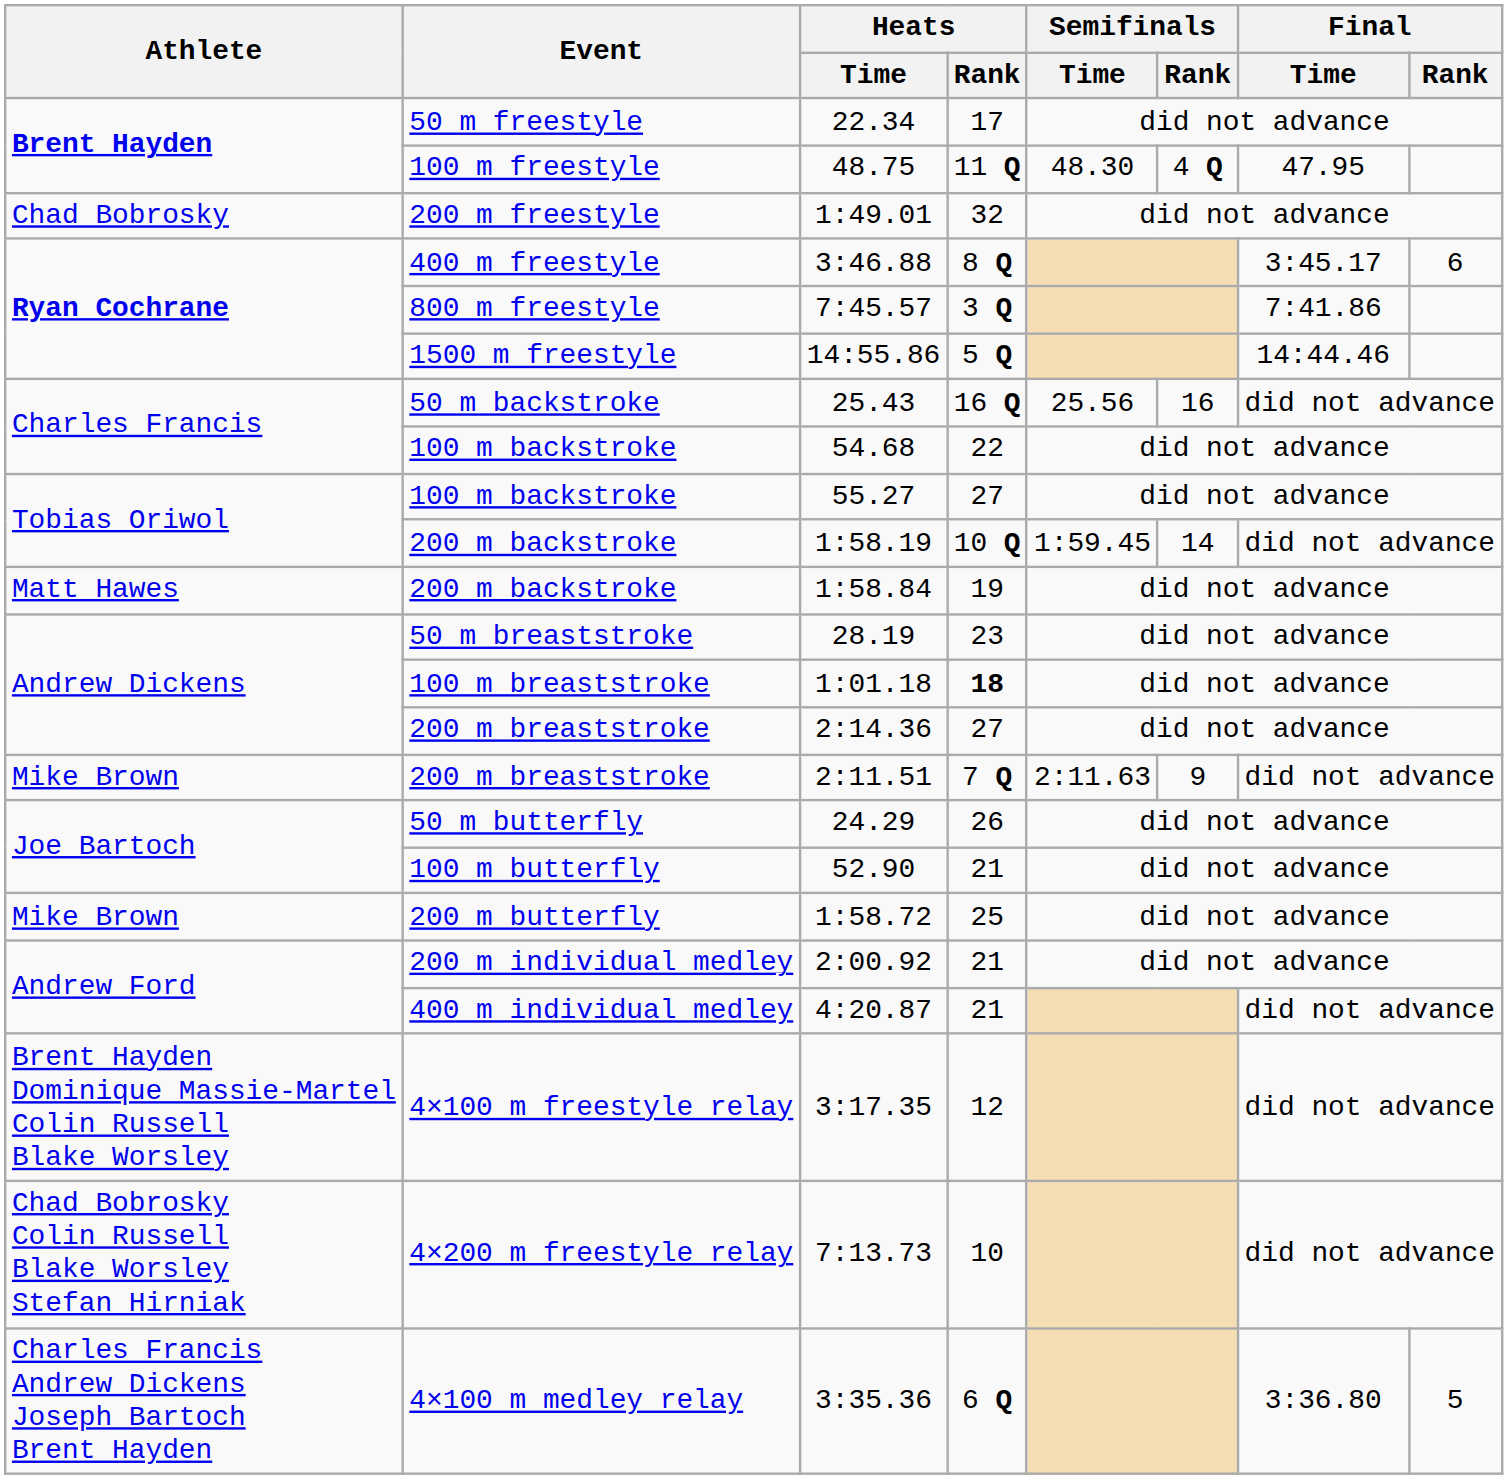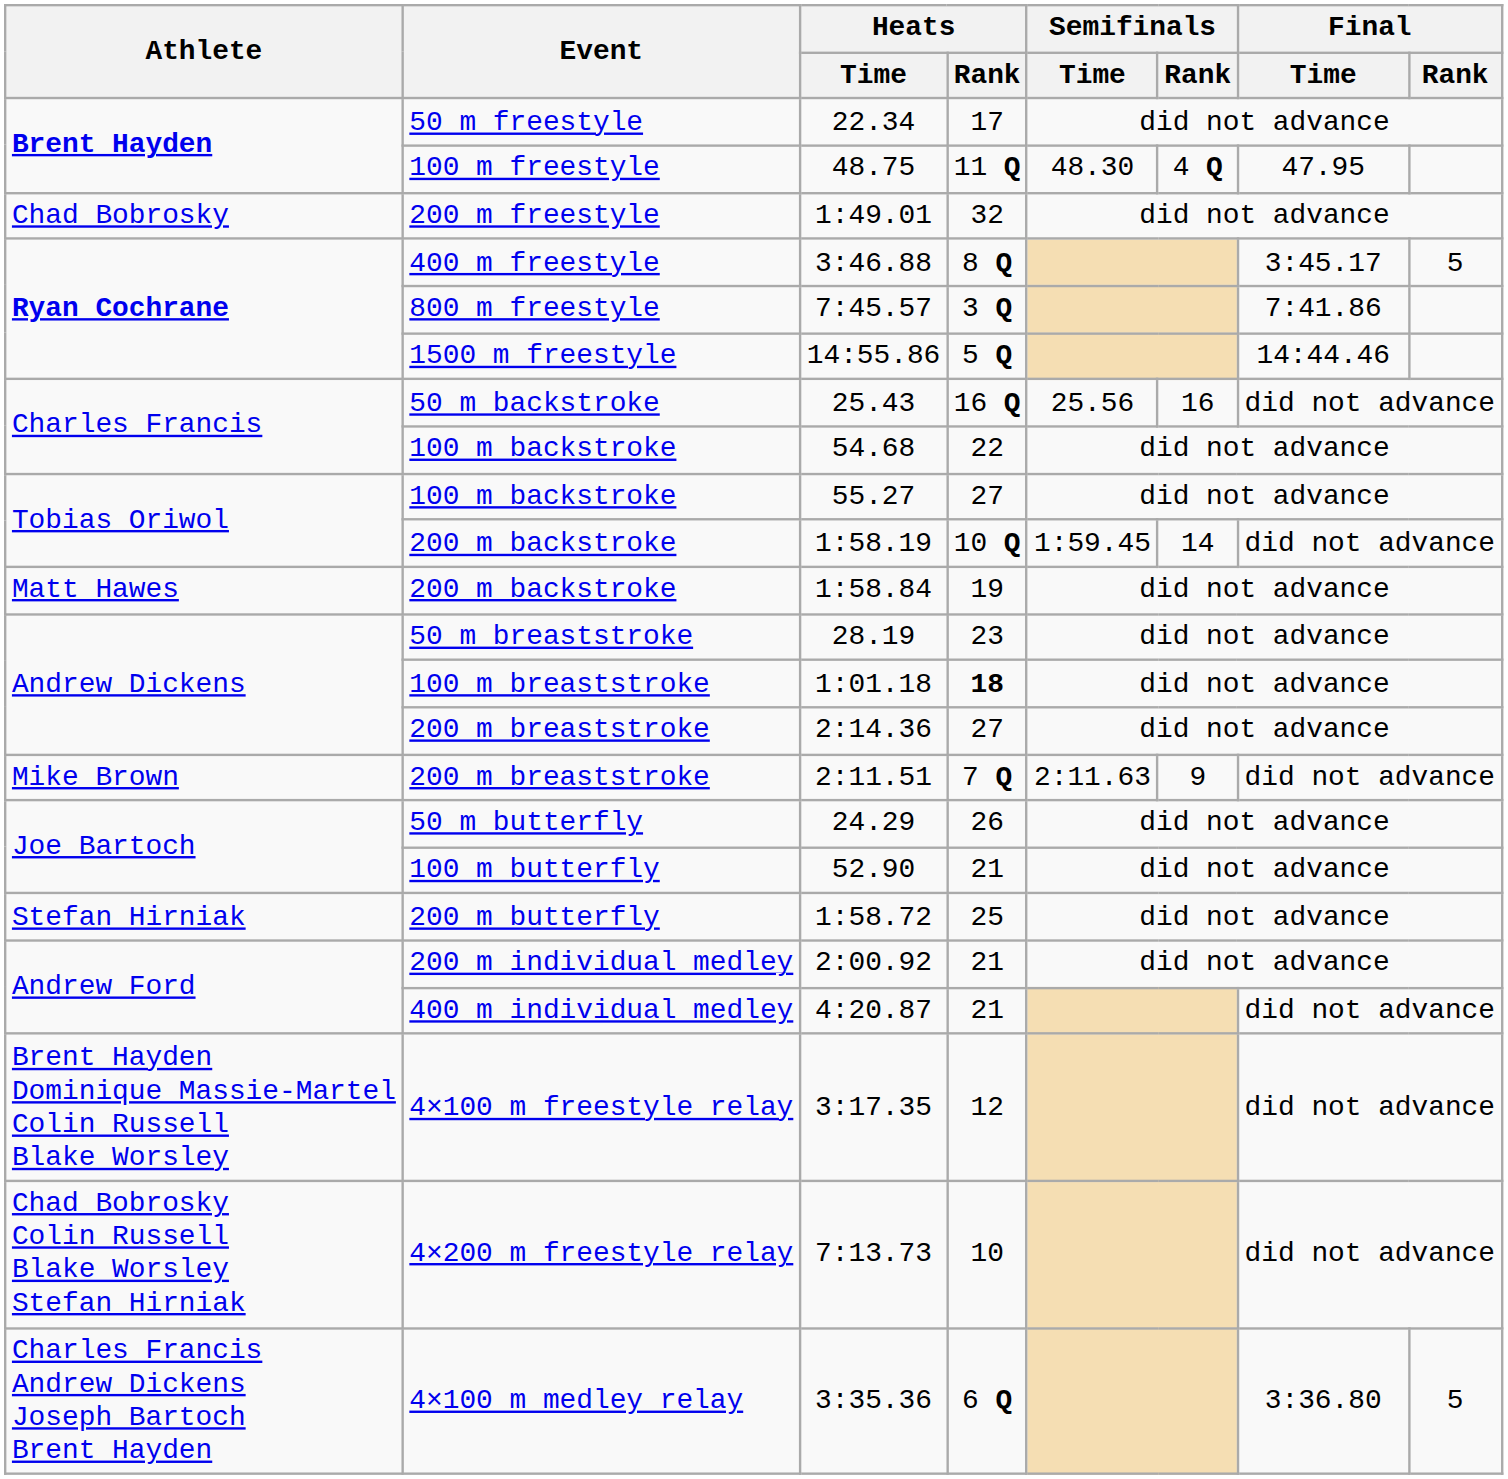 <table class=wikitable style="font-size:90%">
 <tr>
 <th rowspan="2">Athlete</th>
 <th rowspan="2">Event</th>
 <th colspan="2">Heats</th>
 <th colspan="2">Semifinals</th>
 <th colspan="2">Final</th>
 </tr>
 <tr>
 <th>Time</th>
 <th>Rank</th>
 <th>Time</th>
 <th>Rank</th>
 <th>Time</th>
 <th>Rank</th>
 </tr>
 <tr>
 <td rowspan="2"><strong><a href='#'>Brent Hayden</a></strong></td>
 <td><a href='#'>50 m freestyle</a></td>
 <td align=center>22.34</td>
 <td align=center>17</td>
 <td align=center colspan=4>did not advance</td>
 </tr>
 <tr>
 <td><a href='#'>100 m freestyle</a></td>
 <td align=center>48.75</td>
 <td align=center>11 <strong>Q</strong></td>
 <td align=center>48.30</td>
 <td align=center>4 <strong>Q</strong></td>
 <td align=center>47.95</td>
 <td align=center></td>
 </tr>
 <tr>
 <td><a href='#'>Chad Bobrosky</a></td>
 <td><a href='#'>200 m freestyle</a></td>
 <td align=center>1:49.01</td>
 <td align=center>32</td>
 <td align=center colspan=4>did not advance</td>
 </tr>
 <tr>
 <td rowspan="3"><strong><a href='#'>Ryan Cochrane</a></strong></td>
 <td><a href='#'>400 m freestyle</a></td>
 <td align=center>3:46.88</td>
 <td align=center>8 <strong>Q</strong></td>
 <td colspan= 2 bgcolor="wheat"></td>
 <td align=center>3:45.17</td>
-<td align=center>6</td>
+<td align=center>5</td>
 </tr>
 <tr>
 <td><a href='#'>800 m freestyle</a></td>
 <td align=center>7:45.57</td>
 <td align=center>3 <strong>Q</strong></td>
 <td colspan= 2 bgcolor="wheat"></td>
 <td align=center>7:41.86</td>
 <td align=center></td>
 </tr>
 <tr>
 <td><a href='#'>1500 m freestyle</a></td>
 <td align=center>14:55.86</td>
 <td align=center>5 <strong>Q</strong></td>
 <td colspan= 2 bgcolor="wheat"></td>
 <td align=center>14:44.46</td>
 <td align=center></td>
 </tr>
 <tr>
 <td rowspan="2"><a href='#'>Charles Francis</a></td>
 <td><a href='#'>50 m backstroke</a></td>
 <td align=center>25.43</td>
 <td align=center>16 <strong>Q</strong></td>
 <td align=center>25.56</td>
 <td align=center>16</td>
 <td align=center colspan=2>did not advance</td>
 </tr>
 <tr>
 <td><a href='#'>100 m backstroke</a></td>
 <td align=center>54.68</td>
 <td align=center>22</td>
 <td align=center colspan=4>did not advance</td>
 </tr>
 <tr>
 <td rowspan="2"><a href='#'>Tobias Oriwol</a></td>
 <td><a href='#'>100 m backstroke</a></td>
 <td align=center>55.27</td>
 <td align=center>27</td>
 <td align=center colspan=4>did not advance</td>
 </tr>
 <tr>
 <td><a href='#'>200 m backstroke</a></td>
 <td align=center>1:58.19</td>
 <td align=center>10 <strong>Q</strong></td>
 <td align=center>1:59.45</td>
 <td align=center>14</td>
 <td align=center colspan=2>did not advance</td>
 </tr>
 <tr>
 <td><a href='#'>Matt Hawes</a></td>
 <td><a href='#'>200 m backstroke</a></td>
 <td align=center>1:58.84</td>
 <td align=center>19</td>
 <td align=center colspan=4>did not advance</td>
 </tr>
 <tr>
 <td rowspan="3"><a href='#'>Andrew Dickens</a></td>
 <td><a href='#'>50 m breaststroke</a></td>
 <td align=center>28.19</td>
 <td align=center>23</td>
 <td align=center colspan=4>did not advance</td>
 </tr>
 <tr>
 <td><a href='#'>100 m breaststroke</a></td>
 <td align=center>1:01.18</td>
 <td align=center><strong>18</strong></td>
 <td align=center colspan=4>did not advance</td>
 </tr>
 <tr>
 <td><a href='#'>200 m breaststroke</a></td>
 <td align=center>2:14.36</td>
 <td align=center>27</td>
 <td align=center colspan=4>did not advance</td>
 </tr>
 <tr>
 <td><a href='#'>Mike Brown</a></td>
 <td><a href='#'>200 m breaststroke</a></td>
 <td align=center>2:11.51</td>
 <td align=center>7 <strong>Q</strong></td>
 <td align=center>2:11.63</td>
 <td align=center>9</td>
 <td align=center colspan=2>did not advance</td>
 </tr>
 <tr>
 <td rowspan="2"><a href='#'>Joe Bartoch</a></td>
 <td><a href='#'>50 m butterfly</a></td>
 <td align=center>24.29</td>
 <td align=center>26</td>
 <td align=center colspan=4>did not advance</td>
 </tr>
 <tr>
 <td><a href='#'>100 m butterfly</a></td>
 <td align=center>52.90</td>
 <td align=center>21</td>
 <td align=center colspan=4>did not advance</td>
 </tr>
 <tr>
-<td><a href='#'>Mike Brown</a></td>
+<td><a href='#'>Stefan Hirniak</a></td>
 <td><a href='#'>200 m butterfly</a></td>
 <td align=center>1:58.72</td>
 <td align=center>25</td>
 <td align=center colspan=4>did not advance</td>
 </tr>
 <tr>
 <td rowspan="2"><a href='#'>Andrew Ford</a></td>
 <td><a href='#'>200 m individual medley</a></td>
 <td align=center>2:00.92</td>
 <td align=center>21</td>
 <td align=center colspan=4>did not advance</td>
 </tr>
 <tr>
 <td><a href='#'>400 m individual medley</a></td>
 <td align=center>4:20.87</td>
 <td align=center>21</td>
 <td colspan= 2 bgcolor="wheat"></td>
 <td align=center colspan=2>did not advance</td>
 </tr>
 <tr>
 <td><a href='#'>Brent Hayden</a><br><a href='#'>Dominique Massie-Martel</a><br><a href='#'>Colin Russell</a> <br> <a href='#'>Blake Worsley</a></td>
 <td><a href='#'>4×100 m freestyle relay</a></td>
 <td align=center>3:17.35</td>
 <td align=center>12</td>
 <td colspan= 2 bgcolor="wheat"></td>
 <td align=center colspan=2>did not advance</td>
 </tr>
 <tr>
 <td><a href='#'>Chad Bobrosky</a><br><a href='#'>Colin Russell</a><br><a href='#'>Blake Worsley</a> <br> <a href='#'>Stefan Hirniak</a></td>
 <td><a href='#'>4×200 m freestyle relay</a></td>
 <td align=center>7:13.73</td>
 <td align=center>10</td>
 <td colspan= 2 bgcolor="wheat"></td>
 <td align=center colspan=2>did not advance</td>
 </tr>
 <tr>
 <td><a href='#'>Charles Francis</a><br><a href='#'>Andrew Dickens</a><br><a href='#'>Joseph Bartoch</a><br><a href='#'>Brent Hayden</a></td>
 <td><a href='#'>4×100 m medley relay</a></td>
 <td align=center>3:35.36</td>
 <td align=center>6 <strong>Q</strong></td>
 <td colspan= 2 bgcolor="wheat"></td>
 <td align=center>3:36.80</td>
 <td align=center>5</td>
 </tr>
 </table>
